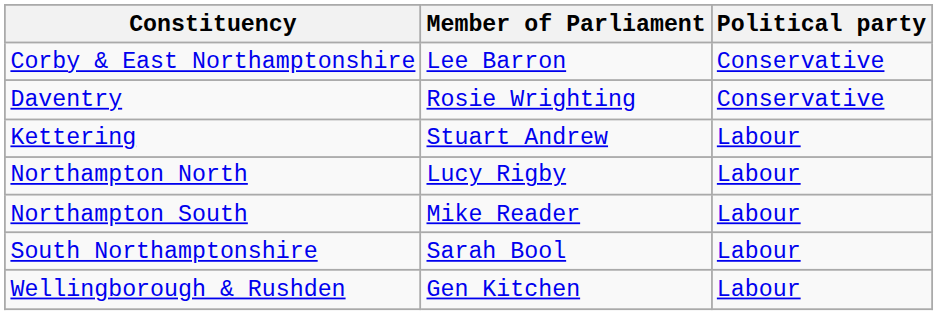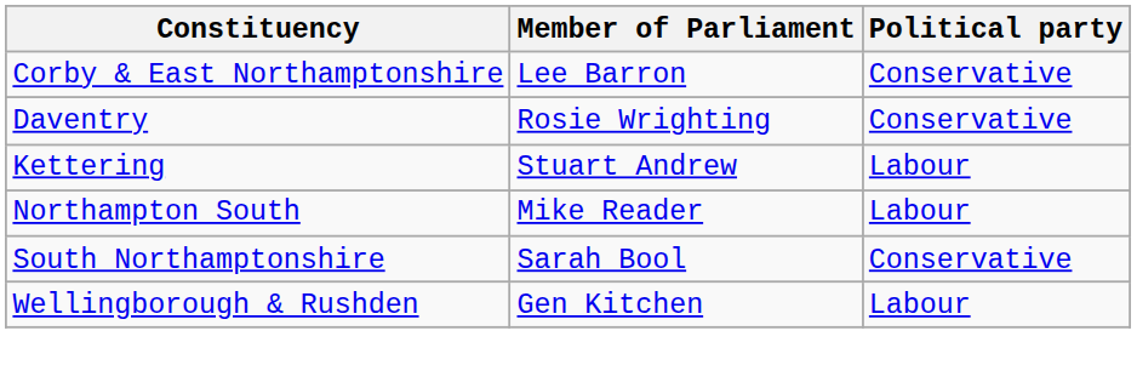 <table class="wikitable">
 <tr>
 <th><strong>Constituency</strong></th>
 <th><strong>Member of Parliament</strong></th>
 <th><strong>Political party</strong></th>
 </tr>
 <tr>
 <td><a href='#'>Corby & East Northamptonshire</a></td>
 <td><a href='#'>Lee Barron</a></td>
 <td><a href='#'>Conservative</a></td>
 </tr>
 <tr>
 <td><a href='#'>Daventry</a></td>
 <td><a href='#'>Rosie Wrighting</a></td>
 <td><a href='#'>Conservative</a></td>
 </tr>
 <tr>
 <td><a href='#'>Kettering</a></td>
 <td><a href='#'>Stuart Andrew</a></td>
 <td><a href='#'>Labour</a></td>
 </tr>
 <tr>
-<td><a href='#'>Northampton North</a></td>
-<td><a href='#'>Lucy Rigby</a></td>
-<td><a href='#'>Labour</a></td>
-</tr>
-<tr>
 <td><a href='#'>Northampton South</a></td>
 <td><a href='#'>Mike Reader</a></td>
 <td><a href='#'>Labour</a></td>
 </tr>
 <tr>
 <td><a href='#'>South Northamptonshire</a></td>
 <td><a href='#'>Sarah Bool</a></td>
-<td><a href='#'>Labour</a></td>
+<td><a href='#'>Conservative</a></td>
 </tr>
 <tr>
 <td><a href='#'>Wellingborough & Rushden</a></td>
 <td><a href='#'>Gen Kitchen</a></td>
 <td><a href='#'>Labour</a></td>
 </tr>
 </table>
